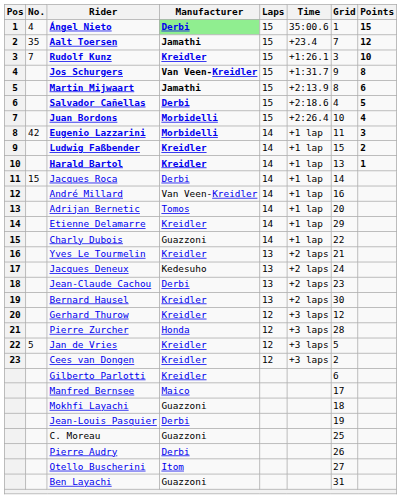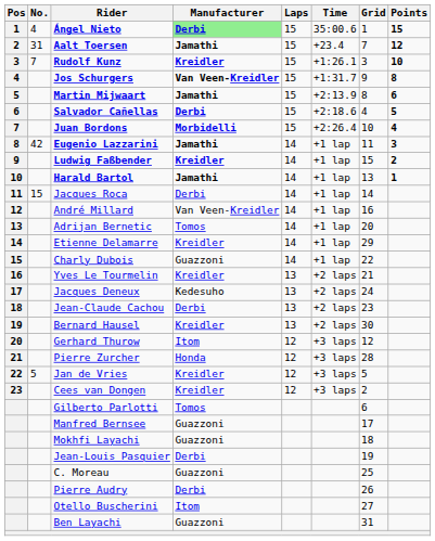 <table class="wikitable" style="font-size: 95%;">
 <tr>
 <th>Pos</th>
 <th>No.</th>
 <th>Rider</th>
 <th>Manufacturer</th>
 <th>Laps</th>
 <th>Time</th>
 <th>Grid</th>
 <th>Points</th>
 </tr>
 <tr>
 <th>1</th>
 <td>4</td>
 <td> <strong><a href='#'>Ángel Nieto</a></strong></td>
 <td style="background: lightgreen;"><strong><a href='#'>Derbi</a></strong></td>
 <td>15</td>
 <td>35:00.6</td>
 <td>1</td>
 <td><strong>15</strong></td>
 </tr>
 <tr>
 <th>2</th>
-<td>35</td>
+<td>31</td>
 <td> <strong><a href='#'>Aalt Toersen</a></strong></td>
 <td><strong>Jamathi</strong></td>
 <td>15</td>
 <td>+23.4</td>
 <td>7</td>
 <td><strong>12</strong></td>
 </tr>
 <tr>
 <th>3</th>
 <td>7</td>
 <td> <strong><a href='#'>Rudolf Kunz</a></strong></td>
 <td><strong><a href='#'>Kreidler</a></strong></td>
 <td>15</td>
 <td>+1:26.1</td>
 <td>3</td>
 <td><strong>10</strong></td>
 </tr>
 <tr>
 <th>4</th>
 <td></td>
 <td> <strong><a href='#'>Jos Schurgers</a></strong></td>
 <td><strong>Van Veen-<a href='#'>Kreidler</a></strong></td>
 <td>15</td>
 <td>+1:31.7</td>
 <td>9</td>
 <td><strong>8</strong></td>
 </tr>
 <tr>
 <th>5</th>
 <td></td>
 <td> <strong><a href='#'>Martin Mijwaart</a></strong></td>
 <td><strong>Jamathi</strong></td>
 <td>15</td>
 <td>+2:13.9</td>
 <td>8</td>
 <td><strong>6</strong></td>
 </tr>
 <tr>
 <th>6</th>
 <td></td>
 <td> <strong><a href='#'>Salvador Cañellas</a></strong></td>
 <td><strong><a href='#'>Derbi</a></strong></td>
 <td>15</td>
 <td>+2:18.6</td>
 <td>4</td>
 <td><strong>5</strong></td>
 </tr>
 <tr>
 <th>7</th>
 <td></td>
 <td> <strong><a href='#'>Juan Bordons</a></strong></td>
 <td><strong><a href='#'>Morbidelli</a></strong></td>
 <td>15</td>
 <td>+2:26.4</td>
 <td>10</td>
 <td><strong>4</strong></td>
 </tr>
 <tr>
 <th>8</th>
 <td>42</td>
 <td> <strong><a href='#'>Eugenio Lazzarini</a></strong></td>
-<td><strong><a href='#'>Morbidelli</a></strong></td>
+<td><strong>Jamathi</strong></td>
 <td>14</td>
 <td>+1 lap</td>
 <td>11</td>
 <td><strong>3</strong></td>
 </tr>
 <tr>
 <th>9</th>
 <td></td>
 <td> <strong><a href='#'>Ludwig Faßbender</a></strong></td>
 <td><strong><a href='#'>Kreidler</a></strong></td>
 <td>14</td>
 <td>+1 lap</td>
 <td>15</td>
 <td><strong>2</strong></td>
 </tr>
 <tr>
 <th>10</th>
 <td></td>
 <td> <strong><a href='#'>Harald Bartol</a></strong></td>
-<td><strong><a href='#'>Kreidler</a></strong></td>
+<td><strong>Jamathi</strong></td>
 <td>14</td>
 <td>+1 lap</td>
 <td>13</td>
 <td><strong>1</strong></td>
 </tr>
 <tr>
 <th>11</th>
 <td>15</td>
 <td> <a href='#'>Jacques Roca</a></td>
 <td><a href='#'>Derbi</a></td>
 <td>14</td>
 <td>+1 lap</td>
 <td>14</td>
 <td></td>
 </tr>
 <tr>
 <th>12</th>
 <td></td>
 <td> <a href='#'>André Millard</a></td>
 <td>Van Veen-<a href='#'>Kreidler</a></td>
 <td>14</td>
 <td>+1 lap</td>
 <td>16</td>
 <td></td>
 </tr>
 <tr>
 <th>13</th>
 <td></td>
 <td> <a href='#'>Adrijan Bernetic</a></td>
 <td><a href='#'>Tomos</a></td>
 <td>14</td>
 <td>+1 lap</td>
 <td>20</td>
 <td></td>
 </tr>
 <tr>
 <th>14</th>
 <td></td>
 <td> <a href='#'>Etienne Delamarre</a></td>
 <td><a href='#'>Kreidler</a></td>
 <td>14</td>
 <td>+1 lap</td>
 <td>29</td>
 <td></td>
 </tr>
 <tr>
 <th>15</th>
 <td></td>
 <td> <a href='#'>Charly Dubois</a></td>
 <td>Guazzoni</td>
 <td>14</td>
 <td>+1 lap</td>
 <td>22</td>
 <td></td>
 </tr>
 <tr>
 <th>16</th>
 <td></td>
 <td> <a href='#'>Yves Le Tourmelin</a></td>
 <td><a href='#'>Kreidler</a></td>
 <td>13</td>
 <td>+2 laps</td>
 <td>21</td>
 <td></td>
 </tr>
 <tr>
 <th>17</th>
 <td></td>
 <td> <a href='#'>Jacques Deneux</a></td>
 <td>Kedesuho</td>
 <td>13</td>
 <td>+2 laps</td>
 <td>24</td>
 <td></td>
 </tr>
 <tr>
 <th>18</th>
 <td></td>
 <td> <a href='#'>Jean-Claude Cachou</a></td>
 <td><a href='#'>Derbi</a></td>
 <td>13</td>
 <td>+2 laps</td>
 <td>23</td>
 <td></td>
 </tr>
 <tr>
 <th>19</th>
 <td></td>
 <td> <a href='#'>Bernard Hausel</a></td>
 <td><a href='#'>Kreidler</a></td>
 <td>13</td>
 <td>+2 laps</td>
 <td>30</td>
 <td></td>
 </tr>
 <tr>
 <th>20</th>
 <td></td>
 <td> <a href='#'>Gerhard Thurow</a></td>
-<td><a href='#'>Kreidler</a></td>
+<td><a href='#'>Itom</a></td>
 <td>12</td>
 <td>+3 laps</td>
 <td>12</td>
 <td></td>
 </tr>
 <tr>
 <th>21</th>
 <td></td>
 <td> <a href='#'>Pierre Zurcher</a></td>
 <td><a href='#'>Honda</a></td>
 <td>12</td>
 <td>+3 laps</td>
 <td>28</td>
 <td></td>
 </tr>
 <tr>
 <th>22</th>
 <td>5</td>
 <td> <a href='#'>Jan de Vries</a></td>
 <td><a href='#'>Kreidler</a></td>
 <td>12</td>
 <td>+3 laps</td>
 <td>5</td>
 <td></td>
 </tr>
 <tr>
 <th>23</th>
 <td></td>
 <td> <a href='#'>Cees van Dongen</a></td>
 <td><a href='#'>Kreidler</a></td>
 <td>12</td>
 <td>+3 laps</td>
 <td>2</td>
 <td></td>
 </tr>
 <tr>
 <th></th>
 <td></td>
 <td> <a href='#'>Gilberto Parlotti</a></td>
-<td><a href='#'>Kreidler</a></td>
+<td><a href='#'>Tomos</a></td>
 <td></td>
 <td></td>
 <td>6</td>
 <td></td>
 </tr>
 <tr>
 <th></th>
 <td></td>
 <td> <a href='#'>Manfred Bernsee</a></td>
-<td><a href='#'>Maico</a></td>
+<td>Guazzoni</td>
 <td></td>
 <td></td>
 <td>17</td>
 <td></td>
 </tr>
 <tr>
 <th></th>
 <td></td>
 <td> <a href='#'>Mokhfi Layachi</a></td>
 <td>Guazzoni</td>
 <td></td>
 <td></td>
 <td>18</td>
 <td></td>
 </tr>
 <tr>
 <th></th>
 <td></td>
 <td> <a href='#'>Jean-Louis Pasquier</a></td>
 <td><a href='#'>Derbi</a></td>
 <td></td>
 <td></td>
 <td>19</td>
 <td></td>
 </tr>
 <tr>
 <th></th>
 <td></td>
 <td> C. Moreau</td>
 <td>Guazzoni</td>
 <td></td>
 <td></td>
 <td>25</td>
 <td></td>
 </tr>
 <tr>
 <th></th>
 <td></td>
 <td> <a href='#'>Pierre Audry</a></td>
 <td><a href='#'>Derbi</a></td>
 <td></td>
 <td></td>
 <td>26</td>
 <td></td>
 </tr>
 <tr>
 <th></th>
 <td></td>
 <td> <a href='#'>Otello Buscherini</a></td>
 <td><a href='#'>Itom</a></td>
 <td></td>
 <td></td>
 <td>27</td>
 <td></td>
 </tr>
 <tr>
 <th></th>
 <td></td>
 <td> <a href='#'>Ben Layachi</a></td>
 <td>Guazzoni</td>
 <td></td>
 <td></td>
 <td>31</td>
 <td></td>
 </tr>
 <tr>
 <th colspan=8></th>
 </tr>
 </table>
